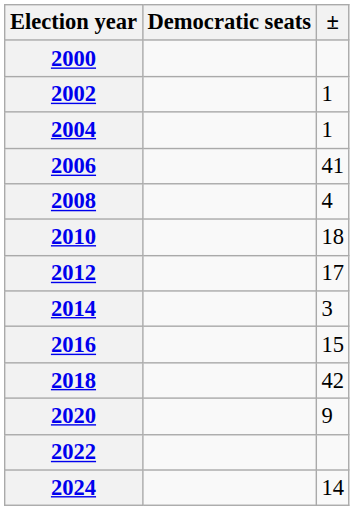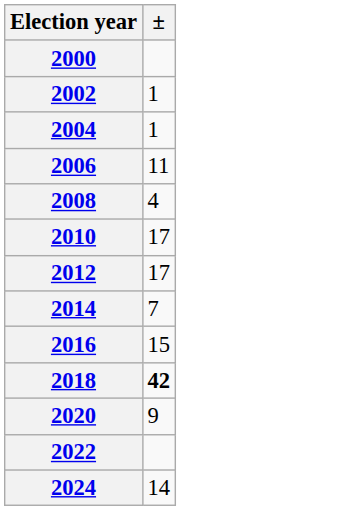 <table class=wikitable>
 <tr>
 <th>Election year</th>
-<th>Democratic seats</th>
 <th>±</th>
 </tr>
 <tr>
 <th><a href='#'>2000</a></th>
 <td></td>
-<td></td>
 </tr>
 <tr>
 <th><a href='#'>2002</a></th>
-<td></td>
 <td>1</td>
 </tr>
 <tr>
 <th><a href='#'>2004</a></th>
-<td></td>
 <td>1</td>
 </tr>
 <tr>
 <th><a href='#'>2006</a></th>
-<td></td>
-<td>41</td>
+<td>11</td>
 </tr>
 <tr>
 <th><a href='#'>2008</a></th>
-<td></td>
 <td>4</td>
 </tr>
 <tr>
 <th><a href='#'>2010</a></th>
-<td></td>
-<td>18</td>
+<td>17</td>
 </tr>
 <tr>
 <th><a href='#'>2012</a></th>
-<td></td>
 <td>17</td>
 </tr>
 <tr>
 <th><a href='#'>2014</a></th>
-<td></td>
-<td>3</td>
+<td>7</td>
 </tr>
 <tr>
 <th><a href='#'>2016</a></th>
-<td></td>
 <td>15</td>
 </tr>
 <tr>
 <th><a href='#'>2018</a></th>
-<td></td>
-<td>42</td>
+<td><strong>42</strong></td>
 </tr>
 <tr>
 <th><a href='#'>2020</a></th>
-<td></td>
 <td>9</td>
 </tr>
 <tr>
 <th><a href='#'>2022</a></th>
 <td></td>
-<td></td>
 </tr>
 <tr>
 <th><a href='#'>2024</a></th>
-<td></td>
 <td>14</td>
 </tr>
 </table>
